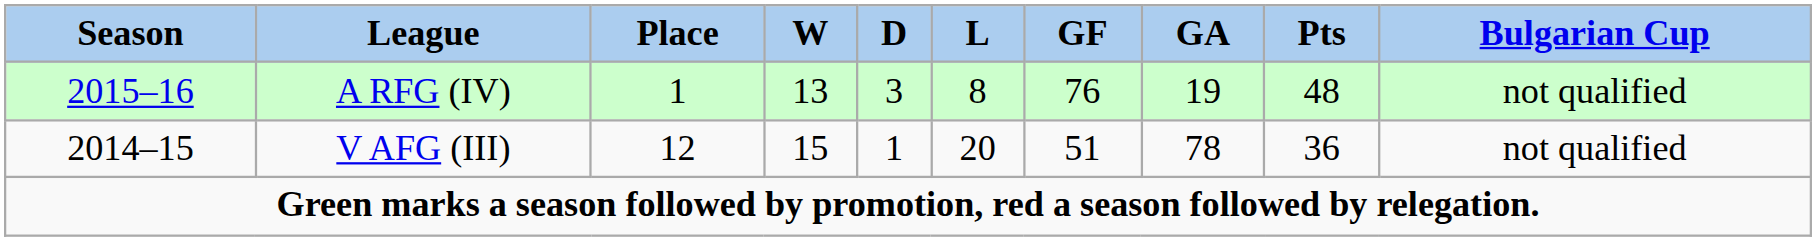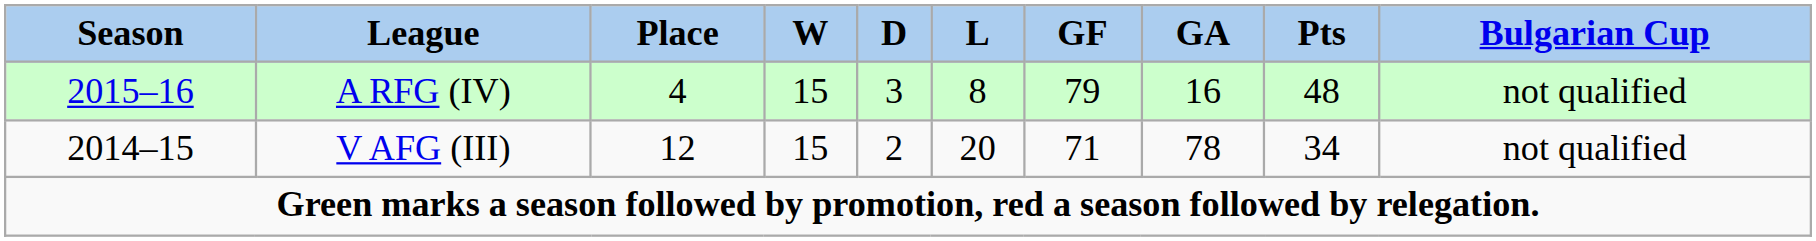 <table class="wikitable" style="width:800px;">
 <tr>
 <th style="background:#ABCDEF;">Season</th>
 <th style="background:#ABCDEF;">League</th>
 <th style="background:#ABCDEF;">Place</th>
 <th style="background:#ABCDEF;">W</th>
 <th style="background:#ABCDEF;">D</th>
 <th style="background:#ABCDEF;">L</th>
 <th style="background:#ABCDEF;">GF</th>
 <th style="background:#ABCDEF;">GA</th>
 <th style="background:#ABCDEF;">Pts</th>
 <th style="background:#ABCDEF;"><a href='#'>Bulgarian Cup</a></th>
 </tr>
 <tr style="text-align:center; background:#cfc;">
 <td><a href='#'>2015–16</a></td>
 <td><a href='#'>A RFG</a> (IV)</td>
-<td>1</td>
-<td>13</td>
+<td>4</td>
+<td>15</td>
 <td>3</td>
 <td>8</td>
-<td>76</td>
-<td>19</td>
+<td>79</td>
+<td>16</td>
 <td>48</td>
 <td>not qualified</td>
 </tr>
 <tr style="text-align:center;">
 <td>2014–15</td>
 <td><a href='#'>V AFG</a> (III)</td>
 <td>12</td>
 <td>15</td>
-<td>1</td>
+<td>2</td>
 <td>20</td>
-<td>51</td>
+<td>71</td>
 <td>78</td>
-<td>36</td>
+<td>34</td>
 <td>not qualified</td>
 </tr>
 <tr>
 <td colspan="12" style="text-align:center;"><strong>Green marks a season followed by promotion, red a season followed by relegation.</strong></td>
 </tr>
 </table>
